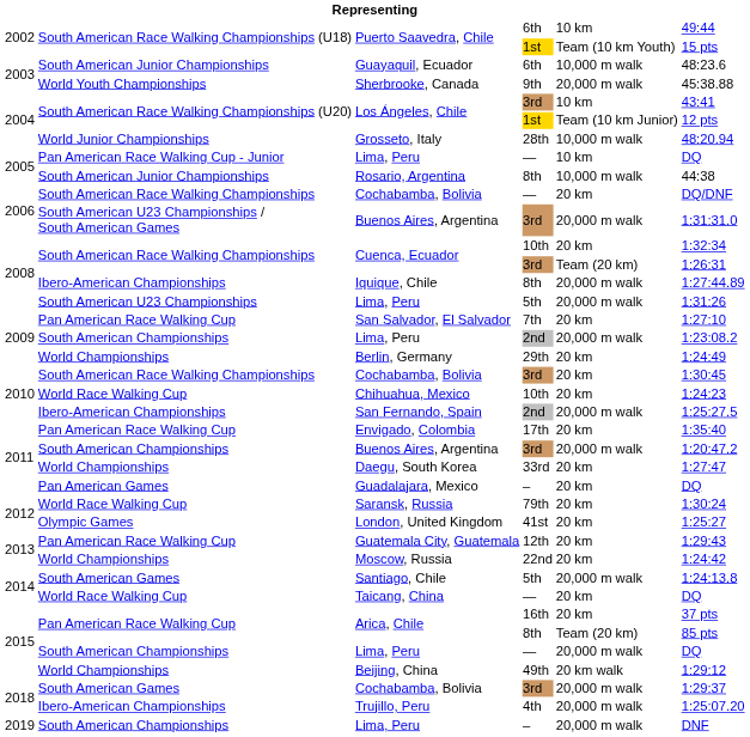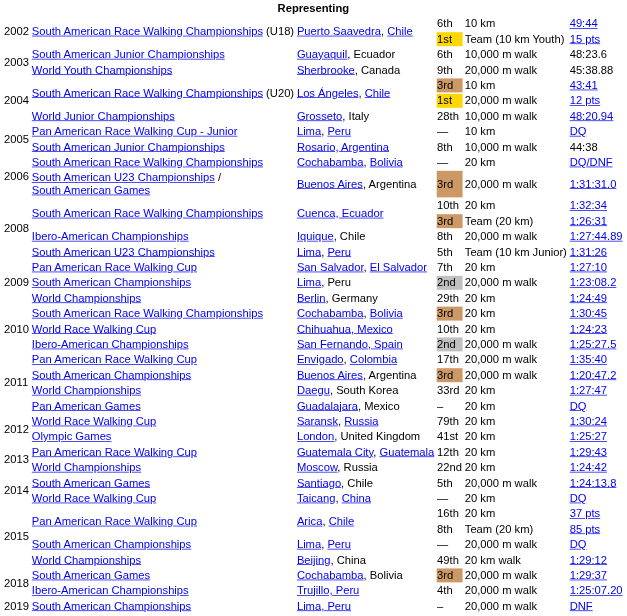 <table>
 <tr>
 <th colspan="6">Representing </th>
 </tr>
 <tr>
 <td rowspan=2>2002</td>
 <td rowspan=2><a href='#'>South American Race Walking Championships</a> (U18)</td>
 <td rowspan=2><a href='#'>Puerto Saavedra</a>, <a href='#'>Chile</a></td>
 <td>6th</td>
 <td>10 km</td>
 <td><a href='#'>49:44</a></td>
 </tr>
 <tr>
 <td bgcolor=gold>1st</td>
 <td>Team (10 km Youth)</td>
 <td><a href='#'>15 pts</a></td>
 </tr>
 <tr>
 <td rowspan=2>2003</td>
 <td><a href='#'>South American Junior Championships</a></td>
 <td><a href='#'>Guayaquil</a>, Ecuador</td>
 <td>6th</td>
 <td>10,000 m walk</td>
 <td>48:23.6</td>
 </tr>
 <tr>
 <td><a href='#'>World Youth Championships</a></td>
 <td><a href='#'>Sherbrooke</a>, Canada</td>
 <td>9th</td>
 <td>20,000 m walk</td>
 <td>45:38.88</td>
 </tr>
 <tr>
 <td rowspan=3>2004</td>
 <td rowspan=2><a href='#'>South American Race Walking Championships</a> (U20)</td>
 <td rowspan=2><a href='#'>Los Ángeles</a>, <a href='#'>Chile</a></td>
 <td bgcolor="cc9966">3rd</td>
 <td>10 km</td>
 <td><a href='#'>43:41</a></td>
 </tr>
 <tr>
 <td bgcolor=gold>1st</td>
-<td>Team (10 km Junior)</td>
+<td>20,000 m walk</td>
 <td><a href='#'>12 pts</a></td>
 </tr>
 <tr>
 <td><a href='#'>World Junior Championships</a></td>
 <td><a href='#'>Grosseto</a>, Italy</td>
 <td>28th</td>
 <td>10,000 m walk</td>
 <td><a href='#'>48:20.94</a></td>
 </tr>
 <tr>
 <td rowspan=2>2005</td>
 <td><a href='#'>Pan American Race Walking Cup - Junior</a></td>
 <td><a href='#'>Lima</a>, <a href='#'>Peru</a></td>
 <td>—</td>
 <td>10 km</td>
 <td><a href='#'>DQ</a></td>
 </tr>
 <tr>
 <td><a href='#'>South American Junior Championships</a></td>
 <td><a href='#'>Rosario, Argentina</a></td>
 <td>8th</td>
 <td>10,000 m walk</td>
 <td>44:38</td>
 </tr>
 <tr>
 <td rowspan=2>2006</td>
 <td><a href='#'>South American Race Walking Championships</a></td>
 <td><a href='#'>Cochabamba</a>, <a href='#'>Bolivia</a></td>
 <td>—</td>
 <td>20 km</td>
 <td><a href='#'>DQ/DNF</a></td>
 </tr>
 <tr>
 <td><a href='#'>South American U23 Championships</a> /<br> <a href='#'>South American Games</a></td>
 <td><a href='#'>Buenos Aires</a>, Argentina</td>
 <td bgcolor=cc9966>3rd</td>
 <td>20,000 m walk</td>
 <td><a href='#'>1:31:31.0</a></td>
 </tr>
 <tr>
 <td rowspan=4>2008</td>
 <td rowspan=2><a href='#'>South American Race Walking Championships</a></td>
 <td rowspan=2><a href='#'>Cuenca, Ecuador</a></td>
 <td>10th</td>
 <td>20 km</td>
 <td><a href='#'>1:32:34</a></td>
 </tr>
 <tr>
 <td bgcolor="cc9966">3rd</td>
 <td>Team (20 km)</td>
 <td><a href='#'>1:26:31</a></td>
 </tr>
 <tr>
 <td><a href='#'>Ibero-American Championships</a></td>
 <td><a href='#'>Iquique</a>, Chile</td>
 <td>8th</td>
 <td>20,000 m walk</td>
 <td><a href='#'>1:27:44.89</a></td>
 </tr>
 <tr>
 <td><a href='#'>South American U23 Championships</a></td>
 <td><a href='#'>Lima</a>, <a href='#'>Peru</a></td>
 <td>5th</td>
-<td>20,000 m walk</td>
+<td>Team (10 km Junior)</td>
 <td><a href='#'>1:31:26</a></td>
 </tr>
 <tr>
 <td rowspan=3>2009</td>
 <td><a href='#'>Pan American Race Walking Cup</a></td>
 <td><a href='#'>San Salvador</a>, <a href='#'>El Salvador</a></td>
 <td>7th</td>
 <td>20 km</td>
 <td><a href='#'>1:27:10</a></td>
 </tr>
 <tr>
 <td><a href='#'>South American Championships</a></td>
 <td><a href='#'>Lima</a>, Peru</td>
 <td bgcolor=silver>2nd</td>
 <td>20,000 m walk</td>
 <td><a href='#'>1:23:08.2</a></td>
 </tr>
 <tr>
 <td><a href='#'>World Championships</a></td>
 <td><a href='#'>Berlin</a>, Germany</td>
 <td>29th</td>
 <td>20 km</td>
 <td><a href='#'>1:24:49</a></td>
 </tr>
 <tr>
 <td rowspan=3>2010</td>
 <td><a href='#'>South American Race Walking Championships</a></td>
 <td><a href='#'>Cochabamba</a>, <a href='#'>Bolivia</a></td>
 <td bgcolor="cc9966">3rd</td>
 <td>20 km</td>
 <td><a href='#'>1:30:45</a></td>
 </tr>
 <tr>
 <td><a href='#'>World Race Walking Cup</a></td>
 <td><a href='#'>Chihuahua, Mexico</a></td>
 <td>10th</td>
 <td>20 km</td>
 <td><a href='#'>1:24:23</a></td>
 </tr>
 <tr>
 <td><a href='#'>Ibero-American Championships</a></td>
 <td><a href='#'>San Fernando, Spain</a></td>
 <td bgcolor=silver>2nd</td>
 <td>20,000 m walk</td>
 <td><a href='#'>1:25:27.5</a></td>
 </tr>
 <tr>
 <td rowspan=4>2011</td>
 <td><a href='#'>Pan American Race Walking Cup</a></td>
 <td><a href='#'>Envigado</a>, <a href='#'>Colombia</a></td>
 <td>17th</td>
-<td>20 km</td>
+<td>20,000 m walk</td>
 <td><a href='#'>1:35:40</a></td>
 </tr>
 <tr>
 <td><a href='#'>South American Championships</a></td>
 <td><a href='#'>Buenos Aires</a>, Argentina</td>
 <td bgcolor=cc9966>3rd</td>
 <td>20,000 m walk</td>
 <td><a href='#'>1:20:47.2</a></td>
 </tr>
 <tr>
 <td><a href='#'>World Championships</a></td>
 <td><a href='#'>Daegu</a>, South Korea</td>
 <td>33rd</td>
 <td>20 km</td>
 <td><a href='#'>1:27:47</a></td>
 </tr>
 <tr>
 <td><a href='#'>Pan American Games</a></td>
 <td><a href='#'>Guadalajara</a>, Mexico</td>
 <td>–</td>
 <td>20 km</td>
 <td><a href='#'>DQ</a></td>
 </tr>
 <tr>
 <td rowspan=2>2012</td>
 <td><a href='#'>World Race Walking Cup</a></td>
 <td><a href='#'>Saransk</a>, <a href='#'>Russia</a></td>
 <td>79th</td>
 <td>20 km</td>
 <td><a href='#'>1:30:24</a></td>
 </tr>
 <tr>
 <td><a href='#'>Olympic Games</a></td>
 <td><a href='#'>London</a>, United Kingdom</td>
 <td>41st</td>
 <td>20 km</td>
 <td><a href='#'>1:25:27</a></td>
 </tr>
 <tr>
 <td rowspan=2>2013</td>
 <td><a href='#'>Pan American Race Walking Cup</a></td>
 <td><a href='#'>Guatemala City</a>, <a href='#'>Guatemala</a></td>
 <td>12th</td>
 <td>20 km</td>
 <td><a href='#'>1:29:43</a></td>
 </tr>
 <tr>
 <td><a href='#'>World Championships</a></td>
 <td><a href='#'>Moscow</a>, Russia</td>
 <td>22nd</td>
 <td>20 km</td>
 <td><a href='#'>1:24:42</a></td>
 </tr>
 <tr>
 <td rowspan=2>2014</td>
 <td><a href='#'>South American Games</a></td>
 <td><a href='#'>Santiago</a>, Chile</td>
 <td>5th</td>
 <td>20,000 m walk</td>
 <td><a href='#'>1:24:13.8</a></td>
 </tr>
 <tr>
 <td><a href='#'>World Race Walking Cup</a></td>
 <td><a href='#'>Taicang</a>, <a href='#'>China</a></td>
 <td>—</td>
 <td>20 km</td>
 <td><a href='#'>DQ</a></td>
 </tr>
 <tr>
 <td rowspan=4>2015</td>
 <td rowspan=2><a href='#'>Pan American Race Walking Cup</a></td>
 <td rowspan=2><a href='#'>Arica</a>, <a href='#'>Chile</a></td>
 <td>16th</td>
 <td>20 km</td>
 <td><a href='#'>37 pts</a></td>
 </tr>
 <tr>
 <td>8th</td>
 <td>Team (20 km)</td>
 <td><a href='#'>85 pts</a></td>
 </tr>
 <tr>
 <td><a href='#'>South American Championships</a></td>
 <td><a href='#'>Lima</a>, <a href='#'>Peru</a></td>
 <td>—</td>
 <td>20,000 m walk</td>
 <td><a href='#'>DQ</a></td>
 </tr>
 <tr>
 <td><a href='#'>World Championships</a></td>
 <td><a href='#'>Beijing</a>, China</td>
 <td>49th</td>
 <td>20 km walk</td>
 <td><a href='#'>1:29:12</a></td>
 </tr>
 <tr>
 <td rowspan=2>2018</td>
 <td><a href='#'>South American Games</a></td>
 <td><a href='#'>Cochabamba</a>, Bolivia</td>
 <td bgcolor=cc9966>3rd</td>
 <td>20,000 m walk</td>
 <td><a href='#'>1:29:37</a></td>
 </tr>
 <tr>
 <td><a href='#'>Ibero-American Championships</a></td>
 <td><a href='#'>Trujillo, Peru</a></td>
 <td>4th</td>
 <td>20,000 m walk</td>
 <td><a href='#'>1:25:07.20</a></td>
 </tr>
 <tr>
 <td>2019</td>
 <td><a href='#'>South American Championships</a></td>
 <td><a href='#'>Lima, Peru</a></td>
 <td>–</td>
 <td>20,000 m walk</td>
 <td><a href='#'>DNF</a></td>
 </tr>
 </table>
